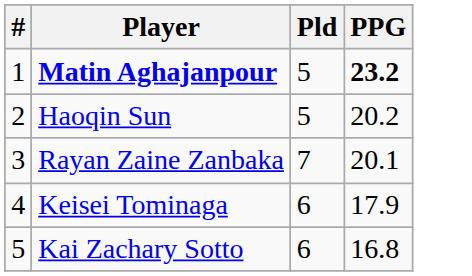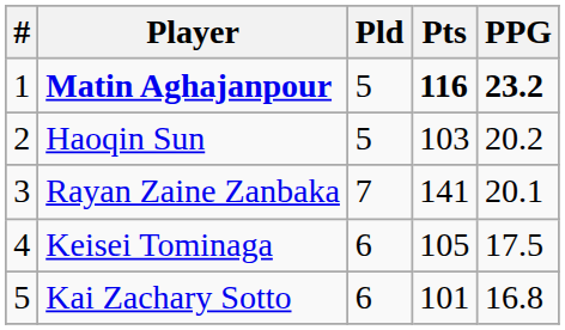 <table class=wikitable>
 <tr>
 <th>#</th>
 <th>Player</th>
 <th>Pld</th>
+<th>Pts</th>
 <th>PPG</th>
 </tr>
 <tr>
 <td>1</td>
 <td> <strong><a href='#'>Matin Aghajanpour</a></strong></td>
 <td>5</td>
+<td><strong>116</strong></td>
 <td><strong>23.2</strong></td>
 </tr>
 <tr>
 <td>2</td>
 <td> <a href='#'>Haoqin Sun</a></td>
 <td>5</td>
+<td>103</td>
 <td>20.2</td>
 </tr>
 <tr>
 <td>3</td>
 <td> <a href='#'>Rayan Zaine Zanbaka</a></td>
 <td>7</td>
+<td>141</td>
 <td>20.1</td>
 </tr>
 <tr>
 <td>4</td>
 <td> <a href='#'>Keisei Tominaga</a></td>
 <td>6</td>
-<td>17.9</td>
+<td>105</td>
+<td>17.5</td>
 </tr>
 <tr>
 <td>5</td>
 <td> <a href='#'>Kai Zachary Sotto</a></td>
 <td>6</td>
+<td>101</td>
 <td>16.8</td>
 </tr>
 </table>
